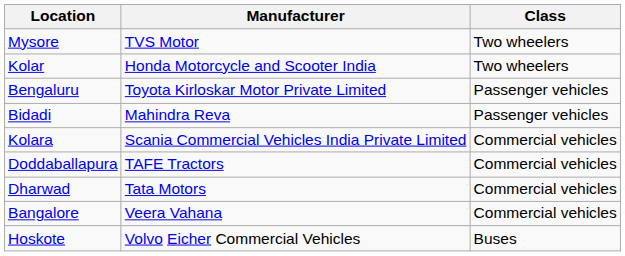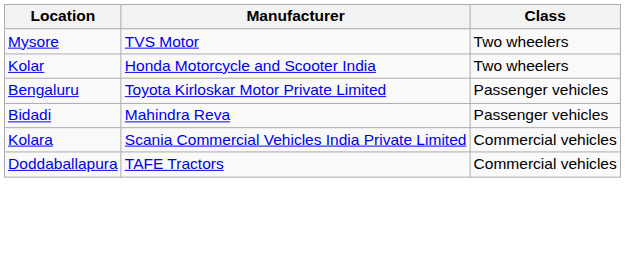 <table class="wikitable sortable" border="1">
 <tr>
 <th>Location</th>
 <th>Manufacturer</th>
 <th>Class</th>
 </tr>
 <tr>
 <td><a href='#'>Mysore</a></td>
 <td><a href='#'>TVS Motor</a></td>
 <td>Two wheelers</td>
 </tr>
 <tr>
 <td><a href='#'>Kolar</a></td>
 <td><a href='#'>Honda Motorcycle and Scooter India</a></td>
 <td>Two wheelers</td>
 </tr>
 <tr>
 <td><a href='#'>Bengaluru</a></td>
 <td><a href='#'>Toyota Kirloskar Motor Private Limited</a></td>
 <td>Passenger vehicles</td>
 </tr>
 <tr>
 <td><a href='#'>Bidadi</a></td>
 <td><a href='#'>Mahindra Reva</a></td>
 <td>Passenger vehicles</td>
 </tr>
 <tr>
 <td><a href='#'>Kolara</a></td>
 <td><a href='#'>Scania Commercial Vehicles India Private Limited</a></td>
 <td>Commercial vehicles</td>
 </tr>
 <tr>
 <td><a href='#'>Doddaballapura</a></td>
 <td><a href='#'>TAFE Tractors</a></td>
 <td>Commercial vehicles</td>
 </tr>
-<tr>
-<td><a href='#'>Dharwad</a></td>
-<td><a href='#'>Tata Motors</a></td>
-<td>Commercial vehicles</td>
-</tr>
-<tr>
-<td><a href='#'>Bangalore</a></td>
-<td><a href='#'>Veera Vahana</a></td>
-<td>Commercial vehicles</td>
-</tr>
-<tr>
-<td><a href='#'>Hoskote</a></td>
-<td><a href='#'>Volvo</a> <a href='#'>Eicher</a> Commercial Vehicles</td>
-<td>Buses</td>
-</tr>
 </table>
